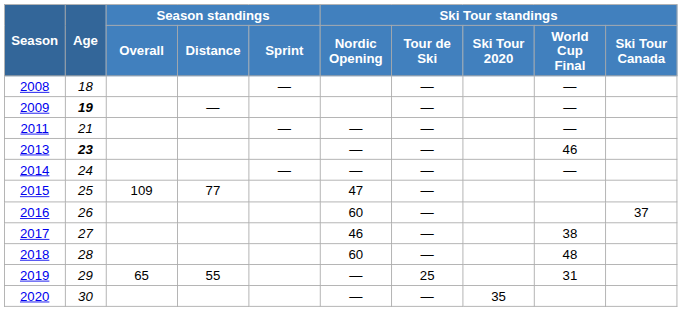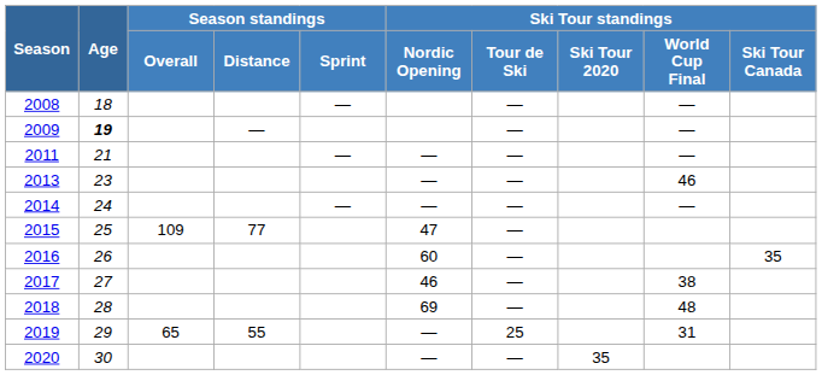 <table class="wikitable" style="font-size:95%; text-align:center; border:grey solid 1px; border-collapse:collapse; background:#ffffff;">
 <tr>
 <th style="background-color:#369; color:white; width:60px;" rowspan="2"> Season </th>
 <th style="background-color:#369; color:white; width:40px;" rowspan="2"> Age </th>
 <th style="background-color:#4180be; color:white;" colspan="3">Season standings</th>
 <th style="background-color:#4180be; color:white;" colspan="5">Ski Tour standings</th>
 </tr>
 <tr>
 <th style="background-color:#4180be; color:white; width:75px;">Overall</th>
 <th style="background-color:#4180be; color:white; width:75px;">Distance</th>
 <th style="background-color:#4180be; color:white; width:75px;">Sprint</th>
 <th style="background-color:#4180be; color:white; width:75px;">Nordic<br>Opening</th>
 <th style="background-color:#4180be; color:white; width:75px;">Tour de<br>Ski</th>
 <th style="background-color:#4180be; color:white; width:75px;">Ski Tour<br>2020</th>
 <th style="background-color:#4180be; color:white; width:75px;">World Cup<br>Final</th>
 <th style="background-color:#4180be; color:white; width:75px;">Ski Tour<br>Canada</th>
 </tr>
 <tr>
 <td><a href='#'>2008</a></td>
 <td><em>18</em></td>
 <td></td>
 <td></td>
 <td>—</td>
 <td></td>
 <td>—</td>
 <td></td>
 <td>—</td>
 <td></td>
 </tr>
 <tr>
 <td><a href='#'>2009</a></td>
 <td><strong><em>19</em></strong></td>
 <td></td>
 <td>—</td>
 <td></td>
 <td></td>
 <td>—</td>
 <td></td>
 <td>—</td>
 <td></td>
 </tr>
 <tr>
 <td><a href='#'>2011</a></td>
 <td><em>21</em></td>
 <td></td>
 <td></td>
 <td>—</td>
 <td>—</td>
 <td>—</td>
 <td></td>
 <td>—</td>
 <td></td>
 </tr>
 <tr>
 <td><a href='#'>2013</a></td>
-<td><strong><em>23</em></strong></td>
+<td><em>23</em></td>
 <td></td>
 <td></td>
 <td></td>
 <td>—</td>
 <td>—</td>
 <td></td>
 <td>46</td>
 <td></td>
 </tr>
 <tr>
 <td><a href='#'>2014</a></td>
 <td><em>24</em></td>
 <td></td>
 <td></td>
 <td>—</td>
 <td>—</td>
 <td>—</td>
 <td></td>
 <td>—</td>
 <td></td>
 </tr>
 <tr>
 <td><a href='#'>2015</a></td>
 <td><em>25</em></td>
 <td>109</td>
 <td>77</td>
 <td></td>
 <td>47</td>
 <td>—</td>
 <td></td>
 <td></td>
 <td></td>
 </tr>
 <tr>
 <td><a href='#'>2016</a></td>
 <td><em>26</em></td>
 <td></td>
 <td></td>
 <td></td>
 <td>60</td>
 <td>—</td>
 <td></td>
 <td></td>
-<td>37</td>
+<td>35</td>
 </tr>
 <tr>
 <td><a href='#'>2017</a></td>
 <td><em>27</em></td>
 <td></td>
 <td></td>
 <td></td>
 <td>46</td>
 <td>—</td>
 <td></td>
 <td>38</td>
 <td></td>
 </tr>
 <tr>
 <td><a href='#'>2018</a></td>
 <td><em>28</em></td>
 <td></td>
 <td></td>
 <td></td>
-<td>60</td>
+<td>69</td>
 <td>—</td>
 <td></td>
 <td>48</td>
 <td></td>
 </tr>
 <tr>
 <td><a href='#'>2019</a></td>
 <td><em>29</em></td>
 <td>65</td>
 <td>55</td>
 <td></td>
 <td>—</td>
 <td>25</td>
 <td></td>
 <td>31</td>
 <td></td>
 </tr>
 <tr>
 <td><a href='#'>2020</a></td>
 <td><em>30</em></td>
 <td></td>
 <td></td>
 <td></td>
 <td>—</td>
 <td>—</td>
 <td>35</td>
 <td></td>
 <td></td>
 </tr>
 </table>
